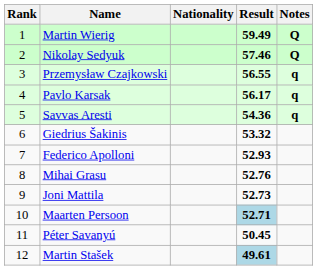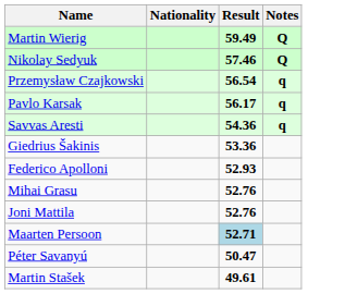 <table class="wikitable sortable" style="text-align:center">
 <tr>
-<th>Rank</th>
 <th>Name</th>
 <th>Nationality</th>
 <th>Result</th>
 <th>Notes</th>
 </tr>
 <tr bgcolor=ccffcc>
-<td>1</td>
 <td align=left><a href='#'>Martin Wierig</a></td>
 <td align=left></td>
 <td><strong>59.49</strong></td>
 <td><strong>Q</strong></td>
 </tr>
 <tr bgcolor=ccffcc>
-<td>2</td>
 <td align=left><a href='#'>Nikolay Sedyuk</a></td>
 <td align=left></td>
 <td><strong>57.46</strong></td>
 <td><strong>Q</strong></td>
 </tr>
 <tr bgcolor=ddffdd>
-<td>3</td>
 <td align=left><a href='#'>Przemysław Czajkowski</a></td>
 <td align=left></td>
-<td><strong>56.55</strong></td>
+<td><strong>56.54</strong></td>
 <td><strong>q</strong></td>
 </tr>
 <tr bgcolor=ddffdd>
-<td>4</td>
 <td align=left><a href='#'>Pavlo Karsak</a></td>
 <td align=left></td>
 <td><strong>56.17</strong></td>
 <td><strong>q</strong></td>
 </tr>
 <tr bgcolor=ddffdd>
-<td>5</td>
 <td align=left><a href='#'>Savvas Aresti</a></td>
 <td align=left></td>
 <td><strong>54.36</strong></td>
 <td><strong>q</strong></td>
 </tr>
 <tr>
-<td>6</td>
 <td align=left><a href='#'>Giedrius Šakinis</a></td>
 <td align=left></td>
-<td><strong>53.32</strong></td>
+<td><strong>53.36</strong></td>
 <td></td>
 </tr>
 <tr>
-<td>7</td>
 <td align=left><a href='#'>Federico Apolloni</a></td>
 <td align=left></td>
 <td><strong>52.93</strong></td>
 <td></td>
 </tr>
 <tr>
-<td>8</td>
 <td align=left><a href='#'>Mihai Grasu</a></td>
 <td align=left></td>
 <td><strong>52.76</strong></td>
 <td></td>
 </tr>
 <tr>
-<td>9</td>
 <td align=left><a href='#'>Joni Mattila</a></td>
 <td align=left></td>
-<td><strong>52.73</strong></td>
+<td><strong>52.76</strong></td>
 <td></td>
 </tr>
 <tr>
-<td>10</td>
 <td align=left><a href='#'>Maarten Persoon</a></td>
 <td align=left></td>
 <td style="background: lightblue;"><strong>52.71</strong></td>
 <td></td>
 </tr>
 <tr>
-<td>11</td>
 <td align=left><a href='#'>Péter Savanyú</a></td>
 <td align=left></td>
-<td><strong>50.45</strong></td>
+<td><strong>50.47</strong></td>
 <td></td>
 </tr>
 <tr>
-<td>12</td>
 <td align=left><a href='#'>Martin Stašek</a></td>
 <td align=left></td>
-<td style="background: lightblue;"><strong>49.61</strong></td>
+<td><strong>49.61</strong></td>
 <td></td>
 </tr>
 </table>
